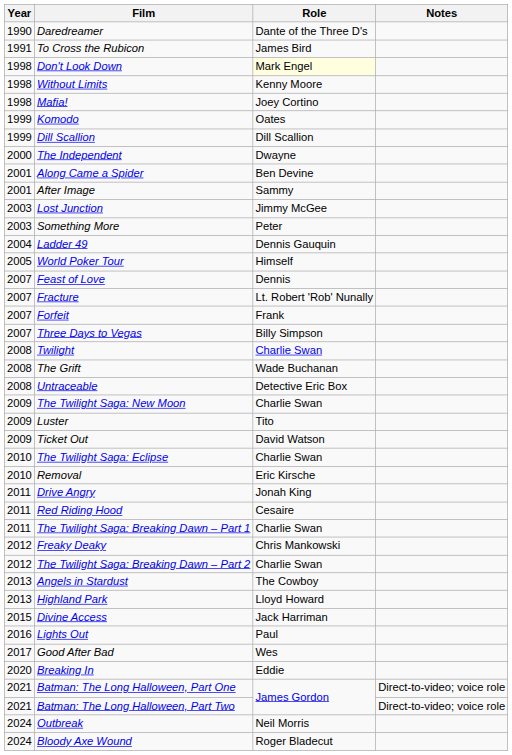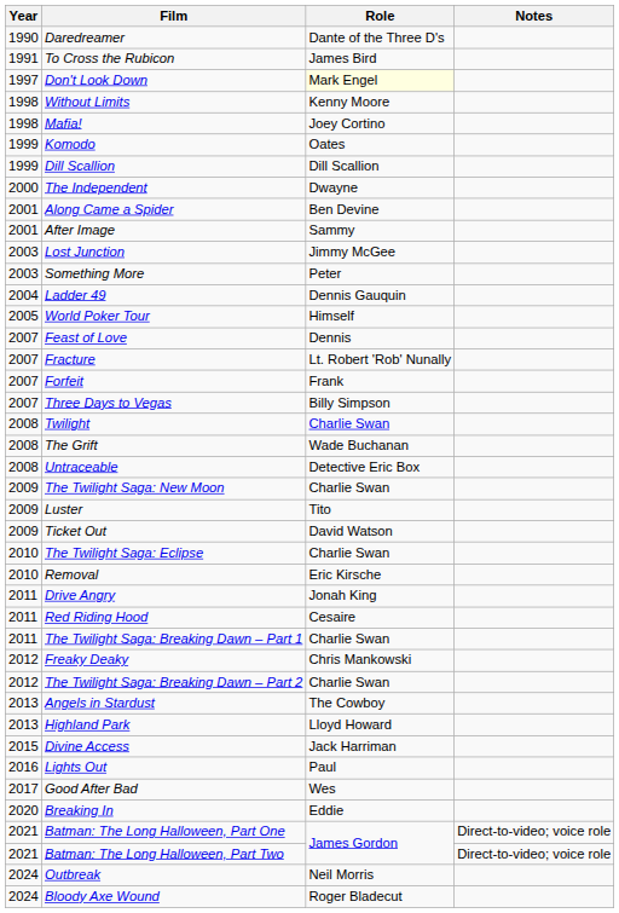 <table class="wikitable sortable">
 <tr>
 <th>Year</th>
 <th>Film</th>
 <th>Role</th>
 <th>Notes</th>
 </tr>
 <tr>
 <td>1990</td>
 <td><em>Daredreamer</em></td>
 <td>Dante of the Three D's</td>
 <td></td>
 </tr>
 <tr>
 <td>1991</td>
 <td><em>To Cross the Rubicon</em></td>
 <td>James Bird</td>
 <td></td>
 </tr>
 <tr>
-<td>1998</td>
+<td>1997</td>
 <td><em><a href='#'>Don't Look Down</a></em></td>
 <td style="background: lightyellow;">Mark Engel</td>
 <td></td>
 </tr>
 <tr>
 <td>1998</td>
 <td><em><a href='#'>Without Limits</a></em></td>
 <td>Kenny Moore</td>
 <td></td>
 </tr>
 <tr>
 <td>1998</td>
 <td><em><a href='#'>Mafia!</a></em></td>
 <td>Joey Cortino</td>
 <td></td>
 </tr>
 <tr>
 <td>1999</td>
 <td><em><a href='#'>Komodo</a></em></td>
 <td>Oates</td>
 <td></td>
 </tr>
 <tr>
 <td>1999</td>
 <td><em><a href='#'>Dill Scallion</a></em></td>
 <td>Dill Scallion</td>
 <td></td>
 </tr>
 <tr>
 <td>2000</td>
 <td><em><a href='#'>The Independent</a></em></td>
 <td>Dwayne</td>
 <td></td>
 </tr>
 <tr>
 <td>2001</td>
 <td><em><a href='#'>Along Came a Spider</a></em></td>
 <td>Ben Devine</td>
 <td></td>
 </tr>
 <tr>
 <td>2001</td>
 <td><em>After Image</em></td>
 <td>Sammy</td>
 <td></td>
 </tr>
 <tr>
 <td>2003</td>
 <td><em><a href='#'>Lost Junction</a></em></td>
 <td>Jimmy McGee</td>
 <td></td>
 </tr>
 <tr>
 <td>2003</td>
 <td><em>Something More</em></td>
 <td>Peter</td>
 <td></td>
 </tr>
 <tr>
 <td>2004</td>
 <td><em><a href='#'>Ladder 49</a></em></td>
 <td>Dennis Gauquin</td>
 <td></td>
 </tr>
 <tr>
 <td>2005</td>
 <td><em><a href='#'>World Poker Tour</a></em></td>
 <td>Himself</td>
 <td></td>
 </tr>
 <tr>
 <td>2007</td>
 <td><em><a href='#'>Feast of Love</a></em></td>
 <td>Dennis</td>
 <td></td>
 </tr>
 <tr>
 <td>2007</td>
 <td><em><a href='#'>Fracture</a></em></td>
 <td>Lt. Robert 'Rob' Nunally</td>
 <td></td>
 </tr>
 <tr>
 <td>2007</td>
 <td><em><a href='#'>Forfeit</a></em></td>
 <td>Frank</td>
 <td></td>
 </tr>
 <tr>
 <td>2007</td>
 <td><em><a href='#'>Three Days to Vegas</a></em></td>
 <td>Billy Simpson</td>
 <td></td>
 </tr>
 <tr>
 <td>2008</td>
 <td><em><a href='#'>Twilight</a></em></td>
 <td><a href='#'>Charlie Swan</a></td>
 <td></td>
 </tr>
 <tr>
 <td>2008</td>
 <td><em>The Grift</em></td>
 <td>Wade Buchanan</td>
 <td></td>
 </tr>
 <tr>
 <td>2008</td>
 <td><em><a href='#'>Untraceable</a></em></td>
 <td>Detective Eric Box</td>
 <td></td>
 </tr>
 <tr>
 <td>2009</td>
 <td><em><a href='#'>The Twilight Saga: New Moon</a></em></td>
 <td>Charlie Swan</td>
 <td></td>
 </tr>
 <tr>
 <td>2009</td>
 <td><em>Luster</em></td>
 <td>Tito</td>
 <td></td>
 </tr>
 <tr>
 <td>2009</td>
 <td><em>Ticket Out</em></td>
 <td>David Watson</td>
 <td></td>
 </tr>
 <tr>
 <td>2010</td>
 <td><em><a href='#'>The Twilight Saga: Eclipse</a></em></td>
 <td>Charlie Swan</td>
 <td></td>
 </tr>
 <tr>
 <td>2010</td>
 <td><em>Removal</em></td>
 <td>Eric Kirsche</td>
 <td></td>
 </tr>
 <tr>
 <td>2011</td>
 <td><em><a href='#'>Drive Angry</a></em></td>
 <td>Jonah King</td>
 <td></td>
 </tr>
 <tr>
 <td>2011</td>
 <td><em><a href='#'>Red Riding Hood</a></em></td>
 <td>Cesaire</td>
 <td></td>
 </tr>
 <tr>
 <td>2011</td>
 <td><em><a href='#'>The Twilight Saga: Breaking Dawn – Part 1</a></em></td>
 <td>Charlie Swan</td>
 <td></td>
 </tr>
 <tr>
 <td>2012</td>
 <td><em><a href='#'>Freaky Deaky</a></em></td>
 <td>Chris Mankowski</td>
 <td></td>
 </tr>
 <tr>
 <td>2012</td>
 <td><em><a href='#'>The Twilight Saga: Breaking Dawn – Part 2</a></em></td>
 <td>Charlie Swan</td>
 <td></td>
 </tr>
 <tr>
 <td>2013</td>
 <td><em><a href='#'>Angels in Stardust</a></em></td>
 <td>The Cowboy</td>
 <td></td>
 </tr>
 <tr>
 <td>2013</td>
 <td><em><a href='#'>Highland Park</a></em></td>
 <td>Lloyd Howard</td>
 <td></td>
 </tr>
 <tr>
 <td>2015</td>
 <td><em><a href='#'>Divine Access</a></em></td>
 <td>Jack Harriman</td>
 <td></td>
 </tr>
 <tr>
 <td>2016</td>
 <td><em><a href='#'>Lights Out</a></em></td>
 <td>Paul</td>
 <td></td>
 </tr>
 <tr>
 <td>2017</td>
 <td><em>Good After Bad</em></td>
 <td>Wes</td>
 <td></td>
 </tr>
 <tr>
 <td>2020</td>
 <td><em><a href='#'>Breaking In</a></em></td>
 <td>Eddie</td>
 <td></td>
 </tr>
 <tr>
 <td>2021</td>
 <td><em><a href='#'>Batman: The Long Halloween, Part One</a></em></td>
 <td rowspan="2"><a href='#'>James Gordon</a></td>
 <td>Direct-to-video; voice role</td>
 </tr>
 <tr>
 <td>2021</td>
 <td><em><a href='#'>Batman: The Long Halloween, Part Two</a></em></td>
 <td>Direct-to-video; voice role</td>
 </tr>
 <tr>
 <td>2024</td>
 <td><em><a href='#'>Outbreak</a></em></td>
 <td>Neil Morris</td>
 <td></td>
 </tr>
 <tr>
 <td>2024</td>
 <td><em><a href='#'>Bloody Axe Wound</a></em></td>
 <td>Roger Bladecut</td>
 <td></td>
 </tr>
 </table>
